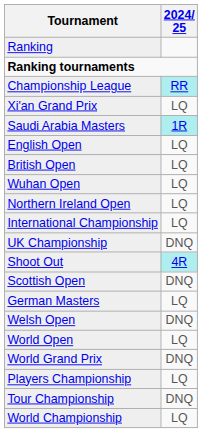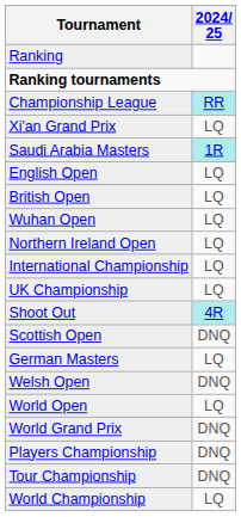 <table class="wikitable" style="font-size:85%;">
 <tr>
 <th>Tournament</th>
 <th><a href='#'>2024/<br>25</a></th>
 </tr>
 <tr>
 <td style="background:#EFEFEF;"><a href='#'>Ranking</a></td>
 <td align="center"></td>
 </tr>
 <tr>
 <td colspan="10"><strong>Ranking tournaments</strong></td>
 </tr>
 <tr>
 <td style="background:#EFEFEF;"><a href='#'>Championship League</a></td>
 <td align="center" style="background:#afeeee;"><a href='#'>RR</a></td>
 </tr>
 <tr>
 <td style="background:#EFEFEF;"><a href='#'>Xi'an Grand Prix</a></td>
 <td align="center" style="color:#555555;">LQ</td>
 </tr>
 <tr>
 <td style="background:#EFEFEF;"><a href='#'>Saudi Arabia Masters</a></td>
 <td align="center" style="background:#afeeee;"><a href='#'>1R</a></td>
 </tr>
 <tr>
 <td style="background:#EFEFEF;"><a href='#'>English Open</a></td>
 <td align="center" style="color:#555555;">LQ</td>
 </tr>
 <tr>
 <td style="background:#EFEFEF;"><a href='#'>British Open</a></td>
 <td align="center" style="color:#555555;">LQ</td>
 </tr>
 <tr>
 <td style="background:#EFEFEF;"><a href='#'>Wuhan Open</a></td>
 <td align="center" style="color:#555555;">LQ</td>
 </tr>
 <tr>
 <td style="background:#EFEFEF;"><a href='#'>Northern Ireland Open</a></td>
 <td align="center" style="color:#555555;">LQ</td>
 </tr>
 <tr>
 <td style="background:#EFEFEF;"><a href='#'>International Championship</a></td>
 <td align="center" style="color:#555555;">LQ</td>
 </tr>
 <tr>
 <td style="background:#EFEFEF;"><a href='#'>UK Championship</a></td>
-<td align="center" style="color:#555555;">DNQ</td>
+<td align="center" style="color:#555555;">LQ</td>
 </tr>
 <tr>
 <td style="background:#EFEFEF;"><a href='#'>Shoot Out</a></td>
 <td align="center" style="background:#afeeee;"><a href='#'>4R</a></td>
 </tr>
 <tr>
 <td style="background:#EFEFEF;"><a href='#'>Scottish Open</a></td>
 <td align="center" style="color:#555555;">DNQ</td>
 </tr>
 <tr>
 <td style="background:#EFEFEF;"><a href='#'>German Masters</a></td>
 <td align="center" style="color:#555555;">LQ</td>
 </tr>
 <tr>
 <td style="background:#EFEFEF;"><a href='#'>Welsh Open</a></td>
 <td align="center" style="color:#555555;">DNQ</td>
 </tr>
 <tr>
 <td style="background:#EFEFEF;"><a href='#'>World Open</a></td>
 <td align="center" style="color:#555555;">LQ</td>
 </tr>
 <tr>
 <td style="background:#EFEFEF;"><a href='#'>World Grand Prix</a></td>
 <td align="center" style="color:#555555;">DNQ</td>
 </tr>
 <tr>
 <td style="background:#EFEFEF;"><a href='#'>Players Championship</a></td>
-<td align="center" style="color:#555555;">LQ</td>
+<td align="center" style="color:#555555;">DNQ</td>
 </tr>
 <tr>
 <td style="background:#EFEFEF;"><a href='#'>Tour Championship</a></td>
 <td align="center" style="color:#555555;">DNQ</td>
 </tr>
 <tr>
 <td style="background:#EFEFEF;"><a href='#'>World Championship</a></td>
 <td align="center" style="color:#555555;">LQ</td>
 </tr>
 </table>
